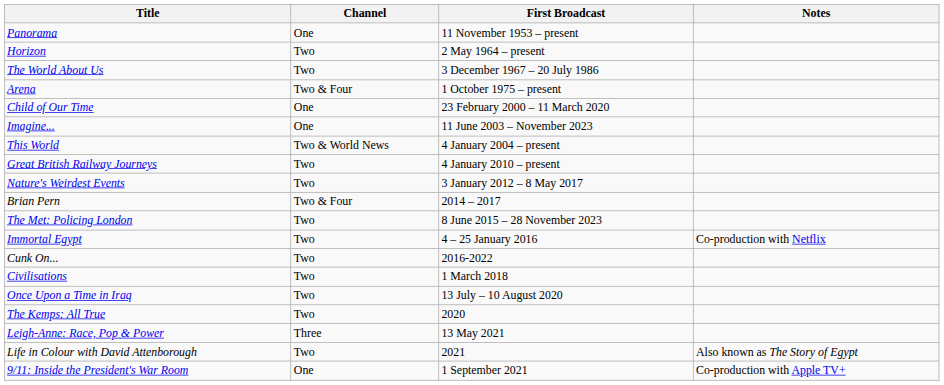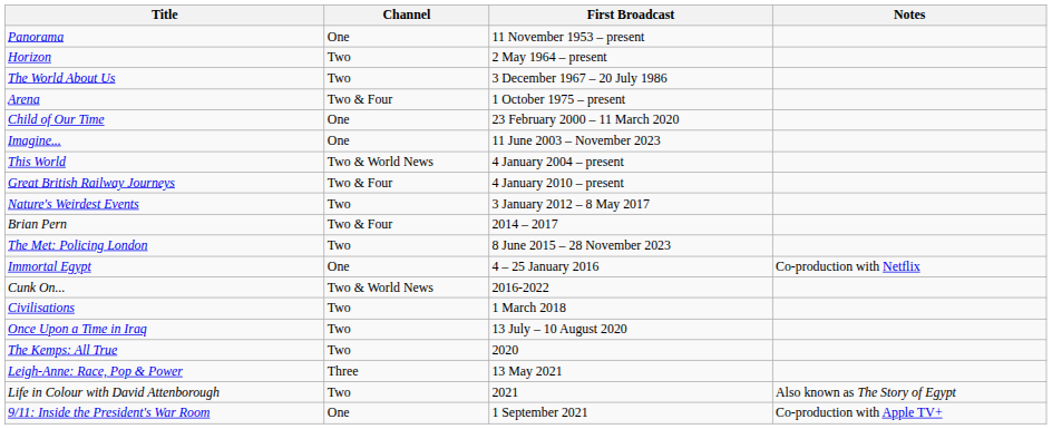 <table class="wikitable plainrowheaders sortable" style="width:100%;">
 <tr>
 <th scope=col>Title</th>
 <th scope=col>Channel</th>
 <th scope=col>First Broadcast</th>
 <th scope=col>Notes</th>
 </tr>
 <tr>
 <td><em><a href='#'>Panorama</a></em></td>
 <td>One</td>
 <td>11 November 1953 – present</td>
 <td></td>
 </tr>
 <tr>
 <td><em><a href='#'>Horizon</a></em></td>
 <td>Two</td>
 <td>2 May 1964 – present</td>
 <td></td>
 </tr>
 <tr>
 <td><em><a href='#'>The World About Us</a></em></td>
 <td>Two</td>
 <td>3 December 1967 – 20 July 1986</td>
 <td></td>
 </tr>
 <tr>
 <td><em><a href='#'>Arena</a></em></td>
 <td>Two & Four</td>
 <td>1 October 1975 – present</td>
 <td></td>
 </tr>
 <tr>
 <td><em><a href='#'>Child of Our Time</a></em></td>
 <td>One</td>
 <td>23 February 2000 – 11 March 2020</td>
 <td></td>
 </tr>
 <tr>
 <td><em><a href='#'>Imagine...</a></em></td>
 <td>One</td>
 <td>11 June 2003 – November 2023</td>
 <td></td>
 </tr>
 <tr>
 <td><em><a href='#'>This World</a></em></td>
 <td>Two & World News</td>
 <td>4 January 2004 – present</td>
 <td></td>
 </tr>
 <tr>
 <td><em><a href='#'>Great British Railway Journeys</a></em></td>
-<td>Two</td>
+<td>Two & Four</td>
 <td>4 January 2010 – present</td>
 <td></td>
 </tr>
 <tr>
 <td><em><a href='#'>Nature's Weirdest Events</a></em></td>
 <td>Two</td>
 <td>3 January 2012 – 8 May 2017</td>
 <td></td>
 </tr>
 <tr>
 <td><em>Brian Pern</em></td>
 <td>Two & Four</td>
 <td>2014 – 2017</td>
 <td></td>
 </tr>
 <tr>
 <td><em><a href='#'>The Met: Policing London</a></em></td>
 <td>Two</td>
 <td>8 June 2015 – 28 November 2023</td>
 <td></td>
 </tr>
 <tr>
 <td><em><a href='#'>Immortal Egypt</a></em></td>
-<td>Two</td>
+<td>One</td>
 <td>4 – 25 January 2016</td>
 <td>Co-production with <a href='#'>Netflix</a></td>
 </tr>
 <tr>
 <td><em>Cunk On...</em></td>
-<td>Two</td>
+<td>Two & World News</td>
 <td>2016-2022</td>
 </tr>
 <tr>
 <td><em><a href='#'>Civilisations</a></em></td>
 <td>Two</td>
 <td>1 March 2018</td>
 <td></td>
 </tr>
 <tr>
 <td><em><a href='#'>Once Upon a Time in Iraq</a></em></td>
 <td>Two</td>
 <td>13 July – 10 August 2020</td>
 <td></td>
 </tr>
 <tr>
 <td><em><a href='#'>The Kemps: All True</a></em></td>
 <td>Two</td>
 <td>2020</td>
 <td></td>
 </tr>
 <tr>
 <td><em><a href='#'>Leigh-Anne: Race, Pop & Power</a></em></td>
 <td>Three</td>
 <td>13 May 2021</td>
 <td></td>
 </tr>
 <tr>
 <td><em>Life in Colour with David Attenborough</em></td>
 <td>Two</td>
 <td>2021</td>
 <td>Also known as <em>The Story of Egypt</em></td>
 </tr>
 <tr>
 <td><em><a href='#'>9/11: Inside the President's War Room</a></em></td>
 <td>One</td>
 <td>1 September 2021</td>
 <td>Co-production with <a href='#'>Apple TV+</a></td>
 </tr>
 </table>
